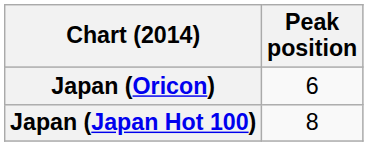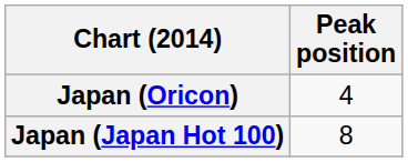 <table class="wikitable sortable plainrowheaders" style="text-align:center">
 <tr>
 <th scope="col">Chart (2014)</th>
 <th scope="col">Peak<br>position</th>
 </tr>
 <tr>
 <th scope="row">Japan (<a href='#'>Oricon</a>)</th>
-<td>6</td>
+<td>4</td>
 </tr>
 <tr>
 <th scope="row">Japan (<a href='#'>Japan Hot 100</a>)</th>
 <td>8</td>
 </tr>
 </table>
